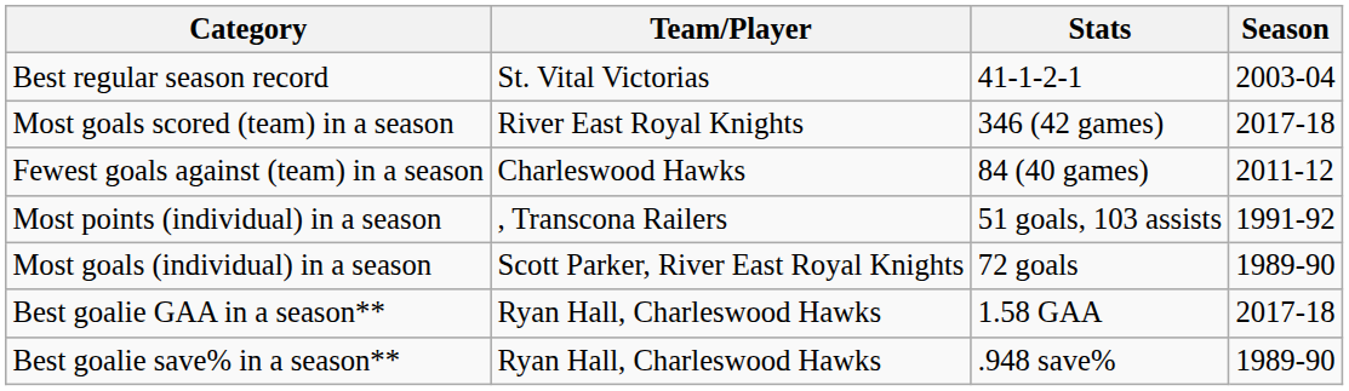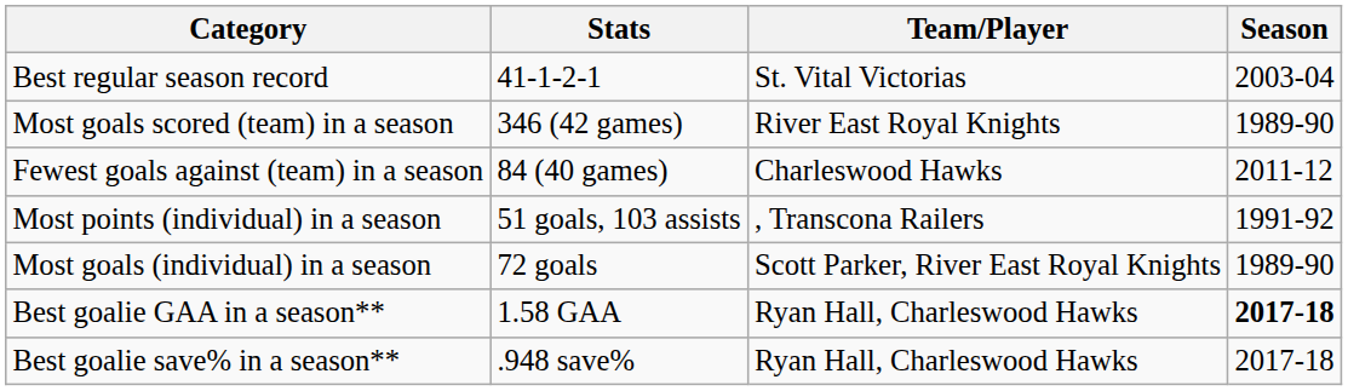 <table class="wikitable">
 <tr>
 <th>Category</th>
+<th>Stats</th>
 <th>Team/Player</th>
-<th>Stats</th>
 <th>Season</th>
 </tr>
 <tr>
 <td>Best regular season record</td>
+<td>41-1-2-1</td>
 <td>St. Vital Victorias</td>
-<td>41-1-2-1</td>
 <td>2003-04</td>
 </tr>
 <tr>
 <td>Most goals scored (team) in a season</td>
+<td>346 (42 games)</td>
 <td>River East Royal Knights</td>
-<td>346 (42 games)</td>
-<td>2017-18</td>
+<td>1989-90</td>
 </tr>
 <tr>
 <td>Fewest goals against (team) in a season</td>
+<td>84 (40 games)</td>
 <td>Charleswood Hawks</td>
-<td>84 (40 games)</td>
 <td>2011-12</td>
 </tr>
 <tr>
 <td>Most points (individual) in a season</td>
+<td>51 goals, 103 assists</td>
 <td>, Transcona Railers</td>
-<td>51 goals, 103 assists</td>
 <td>1991-92</td>
 </tr>
 <tr>
 <td>Most goals (individual) in a season</td>
+<td>72 goals</td>
 <td>Scott Parker, River East Royal Knights</td>
-<td>72 goals</td>
 <td>1989-90</td>
 </tr>
 <tr>
 <td>Best goalie GAA in a season**</td>
+<td>1.58 GAA</td>
 <td>Ryan Hall, Charleswood Hawks</td>
-<td>1.58 GAA</td>
-<td>2017-18</td>
+<td><strong>2017-18</strong></td>
 </tr>
 <tr>
 <td>Best goalie save% in a season**</td>
+<td>.948 save%</td>
 <td>Ryan Hall, Charleswood Hawks</td>
-<td>.948 save%</td>
-<td>1989-90</td>
+<td>2017-18</td>
 </tr>
 </table>
